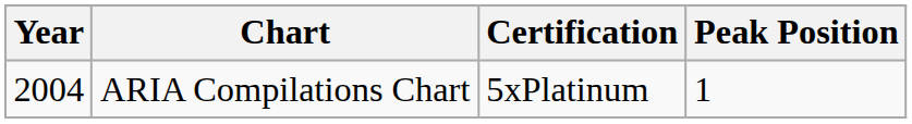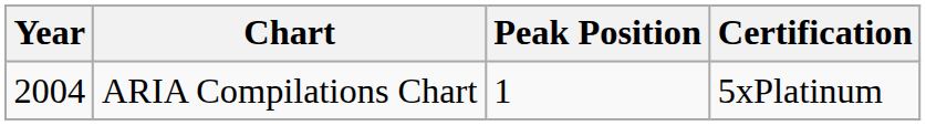 <table class="wikitable">
 <tr>
 <th>Year</th>
 <th>Chart</th>
+<th>Peak Position</th>
 <th>Certification</th>
-<th>Peak Position</th>
 </tr>
 <tr>
 <td>2004</td>
 <td>ARIA Compilations Chart</td>
+<td>1</td>
 <td>5xPlatinum</td>
-<td>1</td>
 </tr>
 </table>
